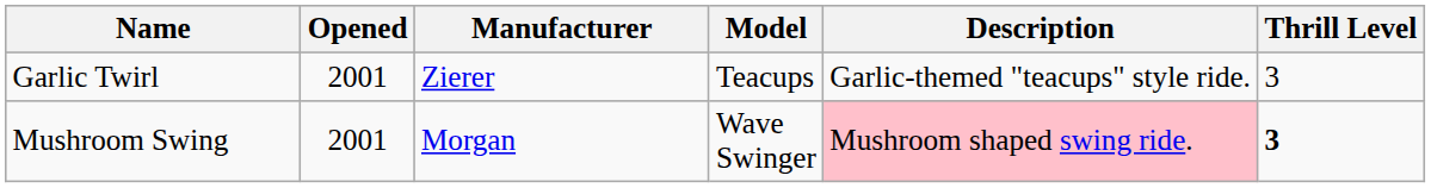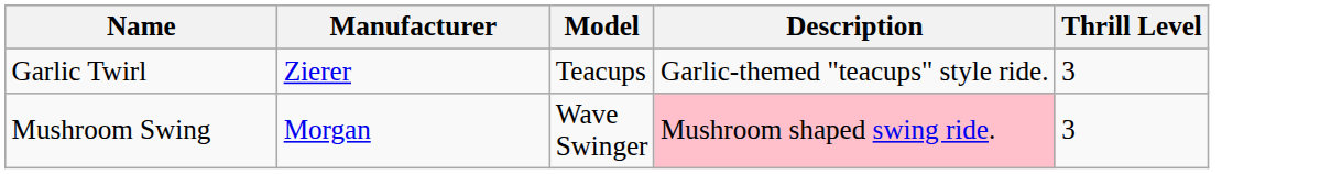 <table class="wikitable sortable">
 <tr>
 <th style="width:150px;">Name</th>
-<th style="width:50px;">Opened</th>
 <th style="width:150px;">Manufacturer</th>
 <th style="width:50px;">Model</th>
 <th>Description</th>
 <th>Thrill Level</th>
 </tr>
 <tr>
 <td>Garlic Twirl</td>
-<td align=center>2001</td>
 <td><a href='#'>Zierer</a></td>
 <td>Teacups</td>
 <td>Garlic-themed "teacups" style ride.</td>
 <td>3</td>
 </tr>
 <tr>
 <td>Mushroom Swing</td>
-<td align=center>2001</td>
 <td><a href='#'>Morgan</a></td>
 <td>Wave Swinger</td>
 <td style="background: pink;">Mushroom shaped <a href='#'>swing ride</a>.</td>
-<td><strong>3</strong></td>
+<td>3</td>
 </tr>
 </table>
